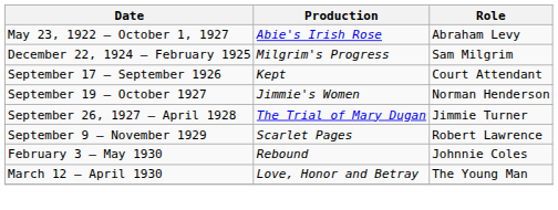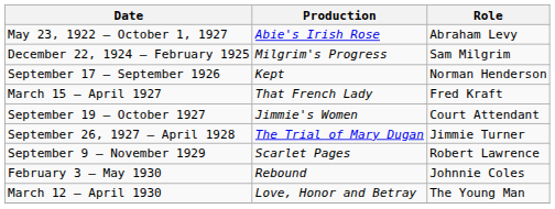 <table class="wikitable sortable">
 <tr>
 <th>Date</th>
 <th>Production</th>
 <th>Role</th>
 </tr>
 <tr>
 <td>May 23, 1922 – October 1, 1927</td>
 <td><em><a href='#'>Abie's Irish Rose</a></em></td>
 <td>Abraham Levy</td>
 </tr>
 <tr>
 <td>December 22, 1924 – February 1925</td>
 <td><em>Milgrim's Progress</em></td>
 <td>Sam Milgrim</td>
 </tr>
 <tr>
 <td>September 17 – September 1926</td>
 <td><em>Kept</em></td>
-<td>Court Attendant</td>
+<td>Norman Henderson</td>
+</tr>
+<tr>
+<td>March 15 – April 1927</td>
+<td><em>That French Lady</em></td>
+<td>Fred Kraft</td>
 </tr>
 <tr>
 <td>September 19 – October 1927</td>
 <td><em>Jimmie's Women</em></td>
-<td>Norman Henderson</td>
+<td>Court Attendant</td>
 </tr>
 <tr>
 <td>September 26, 1927 – April 1928</td>
 <td><em><a href='#'>The Trial of Mary Dugan</a></em></td>
 <td>Jimmie Turner</td>
 </tr>
 <tr>
 <td>September 9 – November 1929</td>
 <td><em>Scarlet Pages</em></td>
 <td>Robert Lawrence</td>
 </tr>
 <tr>
 <td>February 3 – May 1930</td>
 <td><em>Rebound</em></td>
 <td>Johnnie Coles</td>
 </tr>
 <tr>
 <td>March 12 – April 1930</td>
 <td><em>Love, Honor and Betray</em></td>
 <td>The Young Man</td>
 </tr>
 <tr>
 </tr>
 </table>
